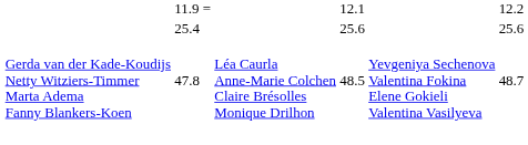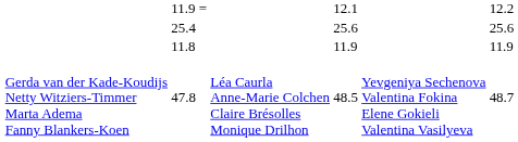 <table>
 <tr>
 <td></td>
 <td></td>
 <td>11.9 =</td>
 <td></td>
 <td>12.1</td>
 <td></td>
 <td>12.2</td>
 </tr>
 <tr>
 <td></td>
 <td></td>
 <td>25.4</td>
 <td></td>
 <td>25.6</td>
 <td></td>
 <td>25.6</td>
 </tr>
 <tr>
 <td></td>
+<td></td>
+<td>11.8</td>
+<td></td>
+<td>11.9</td>
+<td></td>
+<td>11.9</td>
+</tr>
+<tr>
+<td></td>
 <td><br><a href='#'>Gerda van der Kade-Koudijs</a><br><a href='#'>Netty Witziers-Timmer</a><br><a href='#'>Marta Adema</a><br><a href='#'>Fanny Blankers-Koen</a></td>
 <td>47.8</td>
 <td><br><a href='#'>Léa Caurla</a><br><a href='#'>Anne-Marie Colchen</a><br><a href='#'>Claire Brésolles</a><br><a href='#'>Monique Drilhon</a></td>
 <td>48.5</td>
 <td><br><a href='#'>Yevgeniya Sechenova</a><br><a href='#'>Valentina Fokina</a><br><a href='#'>Elene Gokieli</a><br><a href='#'>Valentina Vasilyeva</a></td>
 <td>48.7</td>
 </tr>
 </table>
